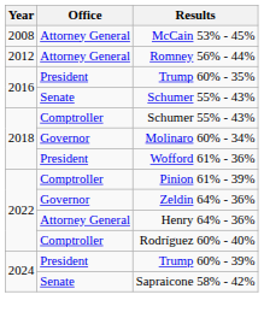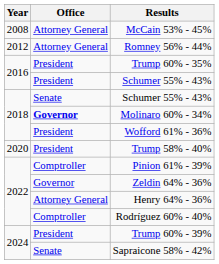 <table class=wikitable>
 <tr>
 <th>Year</th>
 <th>Office</th>
 <th>Results</th>
 </tr>
 <tr>
 <td>2008</td>
 <td><a href='#'>Attorney General</a></td>
 <td align="right" ><a href='#'>McCain</a> 53% - 45%</td>
 </tr>
 <tr>
 <td>2012</td>
 <td><a href='#'>Attorney General</a></td>
 <td align="right" ><a href='#'>Romney</a> 56% - 44%</td>
 </tr>
 <tr>
 <td rowspan=2>2016</td>
 <td><a href='#'>President</a></td>
 <td align="right" ><a href='#'>Trump</a> 60% - 35%</td>
 </tr>
 <tr>
-<td><a href='#'>Senate</a></td>
+<td><a href='#'>President</a></td>
 <td align="right" ><a href='#'>Schumer</a> 55% - 43%</td>
 </tr>
 <tr>
 <td rowspan=3>2018</td>
-<td><a href='#'>Comptroller</a></td>
+<td><a href='#'>Senate</a></td>
 <td align="right" >Schumer 55% - 43%</td>
 </tr>
 <tr>
-<td><a href='#'>Governor</a></td>
+<td><strong><a href='#'>Governor</a></strong></td>
 <td align="right" ><a href='#'>Molinaro</a> 60% - 34%</td>
 </tr>
 <tr>
 <td><a href='#'>President</a></td>
 <td align="right" ><a href='#'>Wofford</a> 61% - 36%</td>
+</tr>
+<tr>
+<td>2020</td>
+<td><a href='#'>President</a></td>
+<td align="right" ><a href='#'>Trump</a> 58% - 40%</td>
 </tr>
 <tr>
 <td rowspan=4>2022</td>
 <td><a href='#'>Comptroller</a></td>
 <td align="right" ><a href='#'>Pinion</a> 61% - 39%</td>
 </tr>
 <tr>
 <td><a href='#'>Governor</a></td>
 <td align="right" ><a href='#'>Zeldin</a> 64% - 36%</td>
 </tr>
 <tr>
 <td><a href='#'>Attorney General</a></td>
 <td align="right" >Henry 64% - 36%</td>
 </tr>
 <tr>
 <td><a href='#'>Comptroller</a></td>
 <td align="right" >Rodríguez 60% - 40%</td>
 </tr>
 <tr>
 <td rowspan=2>2024</td>
 <td><a href='#'>President</a></td>
 <td align="right" ><a href='#'>Trump</a> 60% - 39%</td>
 </tr>
 <tr>
 <td><a href='#'>Senate</a></td>
 <td align="right" >Sapraicone 58% - 42%</td>
 </tr>
 </table>
